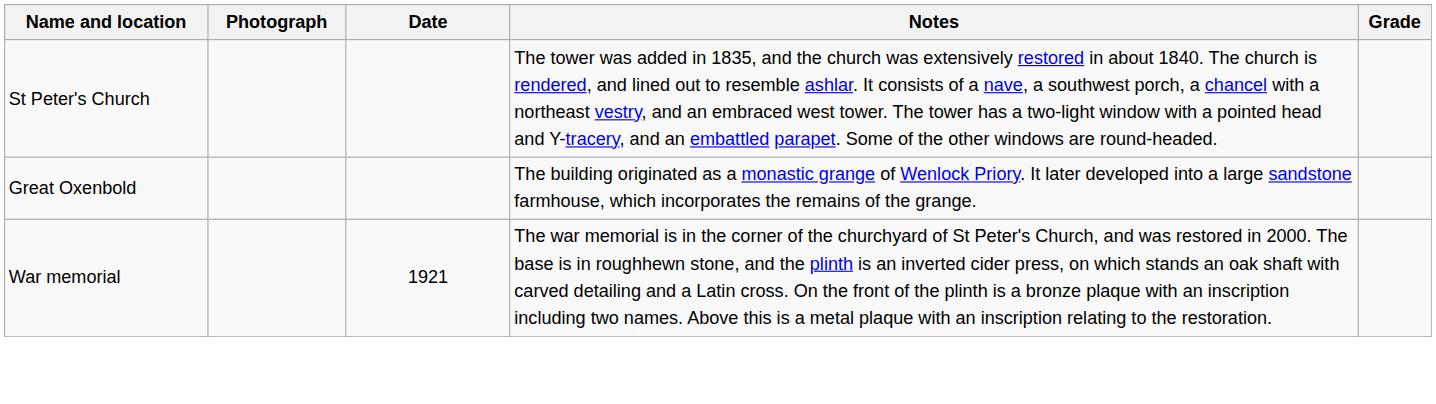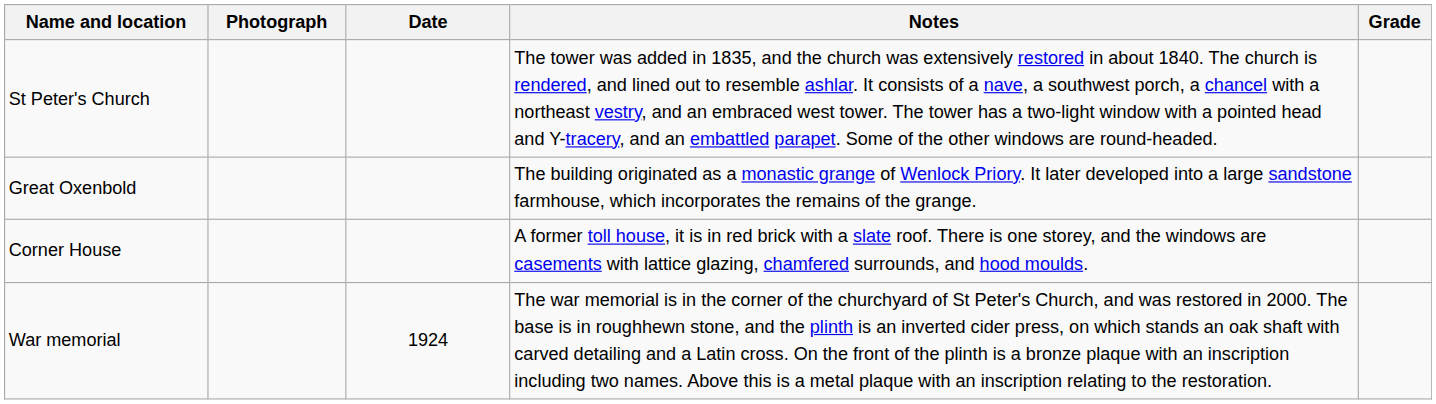 <table class="wikitable sortable plainrowheaders" style="width:100%; border:0; text-align:left; line-height:150%;">
 <tr>
 <th scope="col"  style="width:150px">Name and location</th>
 <th scope="col"  style="width:100px" class="unsortable">Photograph</th>
 <th scope="col"  style="width:120px">Date</th>
 <th scope="col"  style="width:650px" class="unsortable">Notes</th>
 <th scope="col"  style="width:50px">Grade</th>
 </tr>
 <tr>
 <td>St Peter's Church<br><small></small></td>
 <td></td>
 <td align="center"></td>
 <td>The tower was added in 1835, and the church was extensively <a href='#'>restored</a> in about 1840.  The church is <a href='#'>rendered</a>, and lined out to resemble <a href='#'>ashlar</a>.  It consists of a <a href='#'>nave</a>, a southwest porch, a <a href='#'>chancel</a> with a northeast <a href='#'>vestry</a>, and an embraced west tower.  The tower has a two-light window with a pointed head and Y-<a href='#'>tracery</a>, and an <a href='#'>embattled</a> <a href='#'>parapet</a>.  Some of the other windows are round-headed.</td>
 <td align="center" ></td>
 </tr>
 <tr>
 <td>Great Oxenbold<br><small></small></td>
 <td></td>
 <td align="center"></td>
 <td>The building originated as a <a href='#'>monastic grange</a> of <a href='#'>Wenlock Priory</a>.  It later developed into a large <a href='#'>sandstone</a> farmhouse, which incorporates the remains of the grange.</td>
 <td align="center" ></td>
 </tr>
 <tr>
+<td>Corner House<br><small></small></td>
+<td></td>
+<td align="center"></td>
+<td>A former <a href='#'>toll house</a>, it is in red brick with a <a href='#'>slate</a> roof.  There is one storey, and the windows are <a href='#'>casements</a> with lattice glazing, <a href='#'>chamfered</a> surrounds, and <a href='#'>hood moulds</a>.</td>
+<td align="center" ></td>
+</tr>
+<tr>
 <td>War memorial<br><small></small></td>
 <td></td>
-<td align="center">1921</td>
+<td align="center">1924</td>
 <td>The war memorial is in the corner of the churchyard of St Peter's Church, and was restored in 2000.  The base is in roughhewn stone, and the <a href='#'>plinth</a> is an inverted cider press, on which stands an oak shaft with carved detailing and a Latin cross.  On the front of the plinth is a bronze plaque with an inscription including two names.  Above this is a metal plaque with an inscription relating to the restoration.</td>
 <td align="center" ></td>
 </tr>
 <tr>
 </tr>
 </table>
